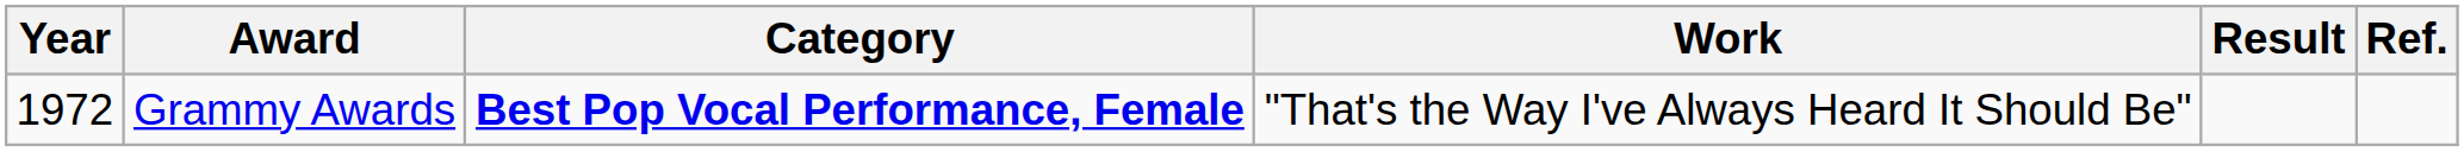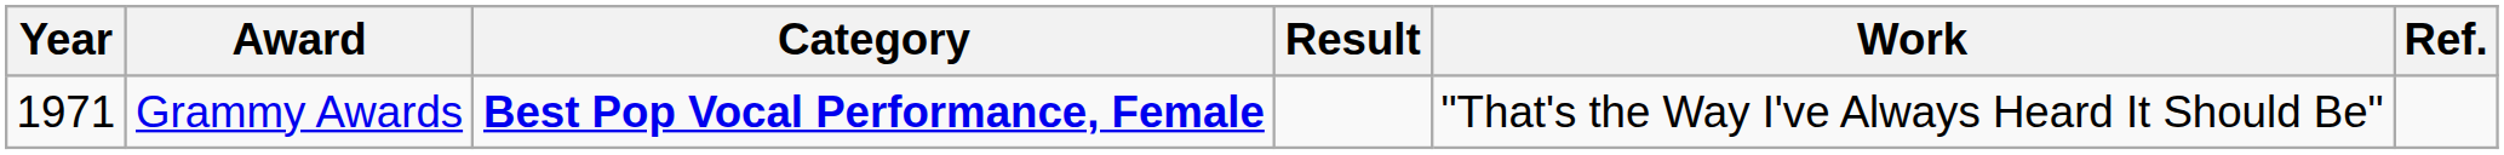 <table class="wikitable">
 <tr>
 <th>Year</th>
 <th>Award</th>
 <th>Category</th>
+<th>Result</th>
 <th>Work</th>
-<th>Result</th>
 <th>Ref.</th>
 </tr>
 <tr>
-<td>1972</td>
+<td>1971</td>
 <td><a href='#'>Grammy Awards</a></td>
 <td><strong><a href='#'>Best Pop Vocal Performance, Female</a></strong></td>
+<td></td>
 <td>"That's the Way I've Always Heard It Should Be"</td>
-<td></td>
 <td align="center"></td>
 </tr>
 </table>
